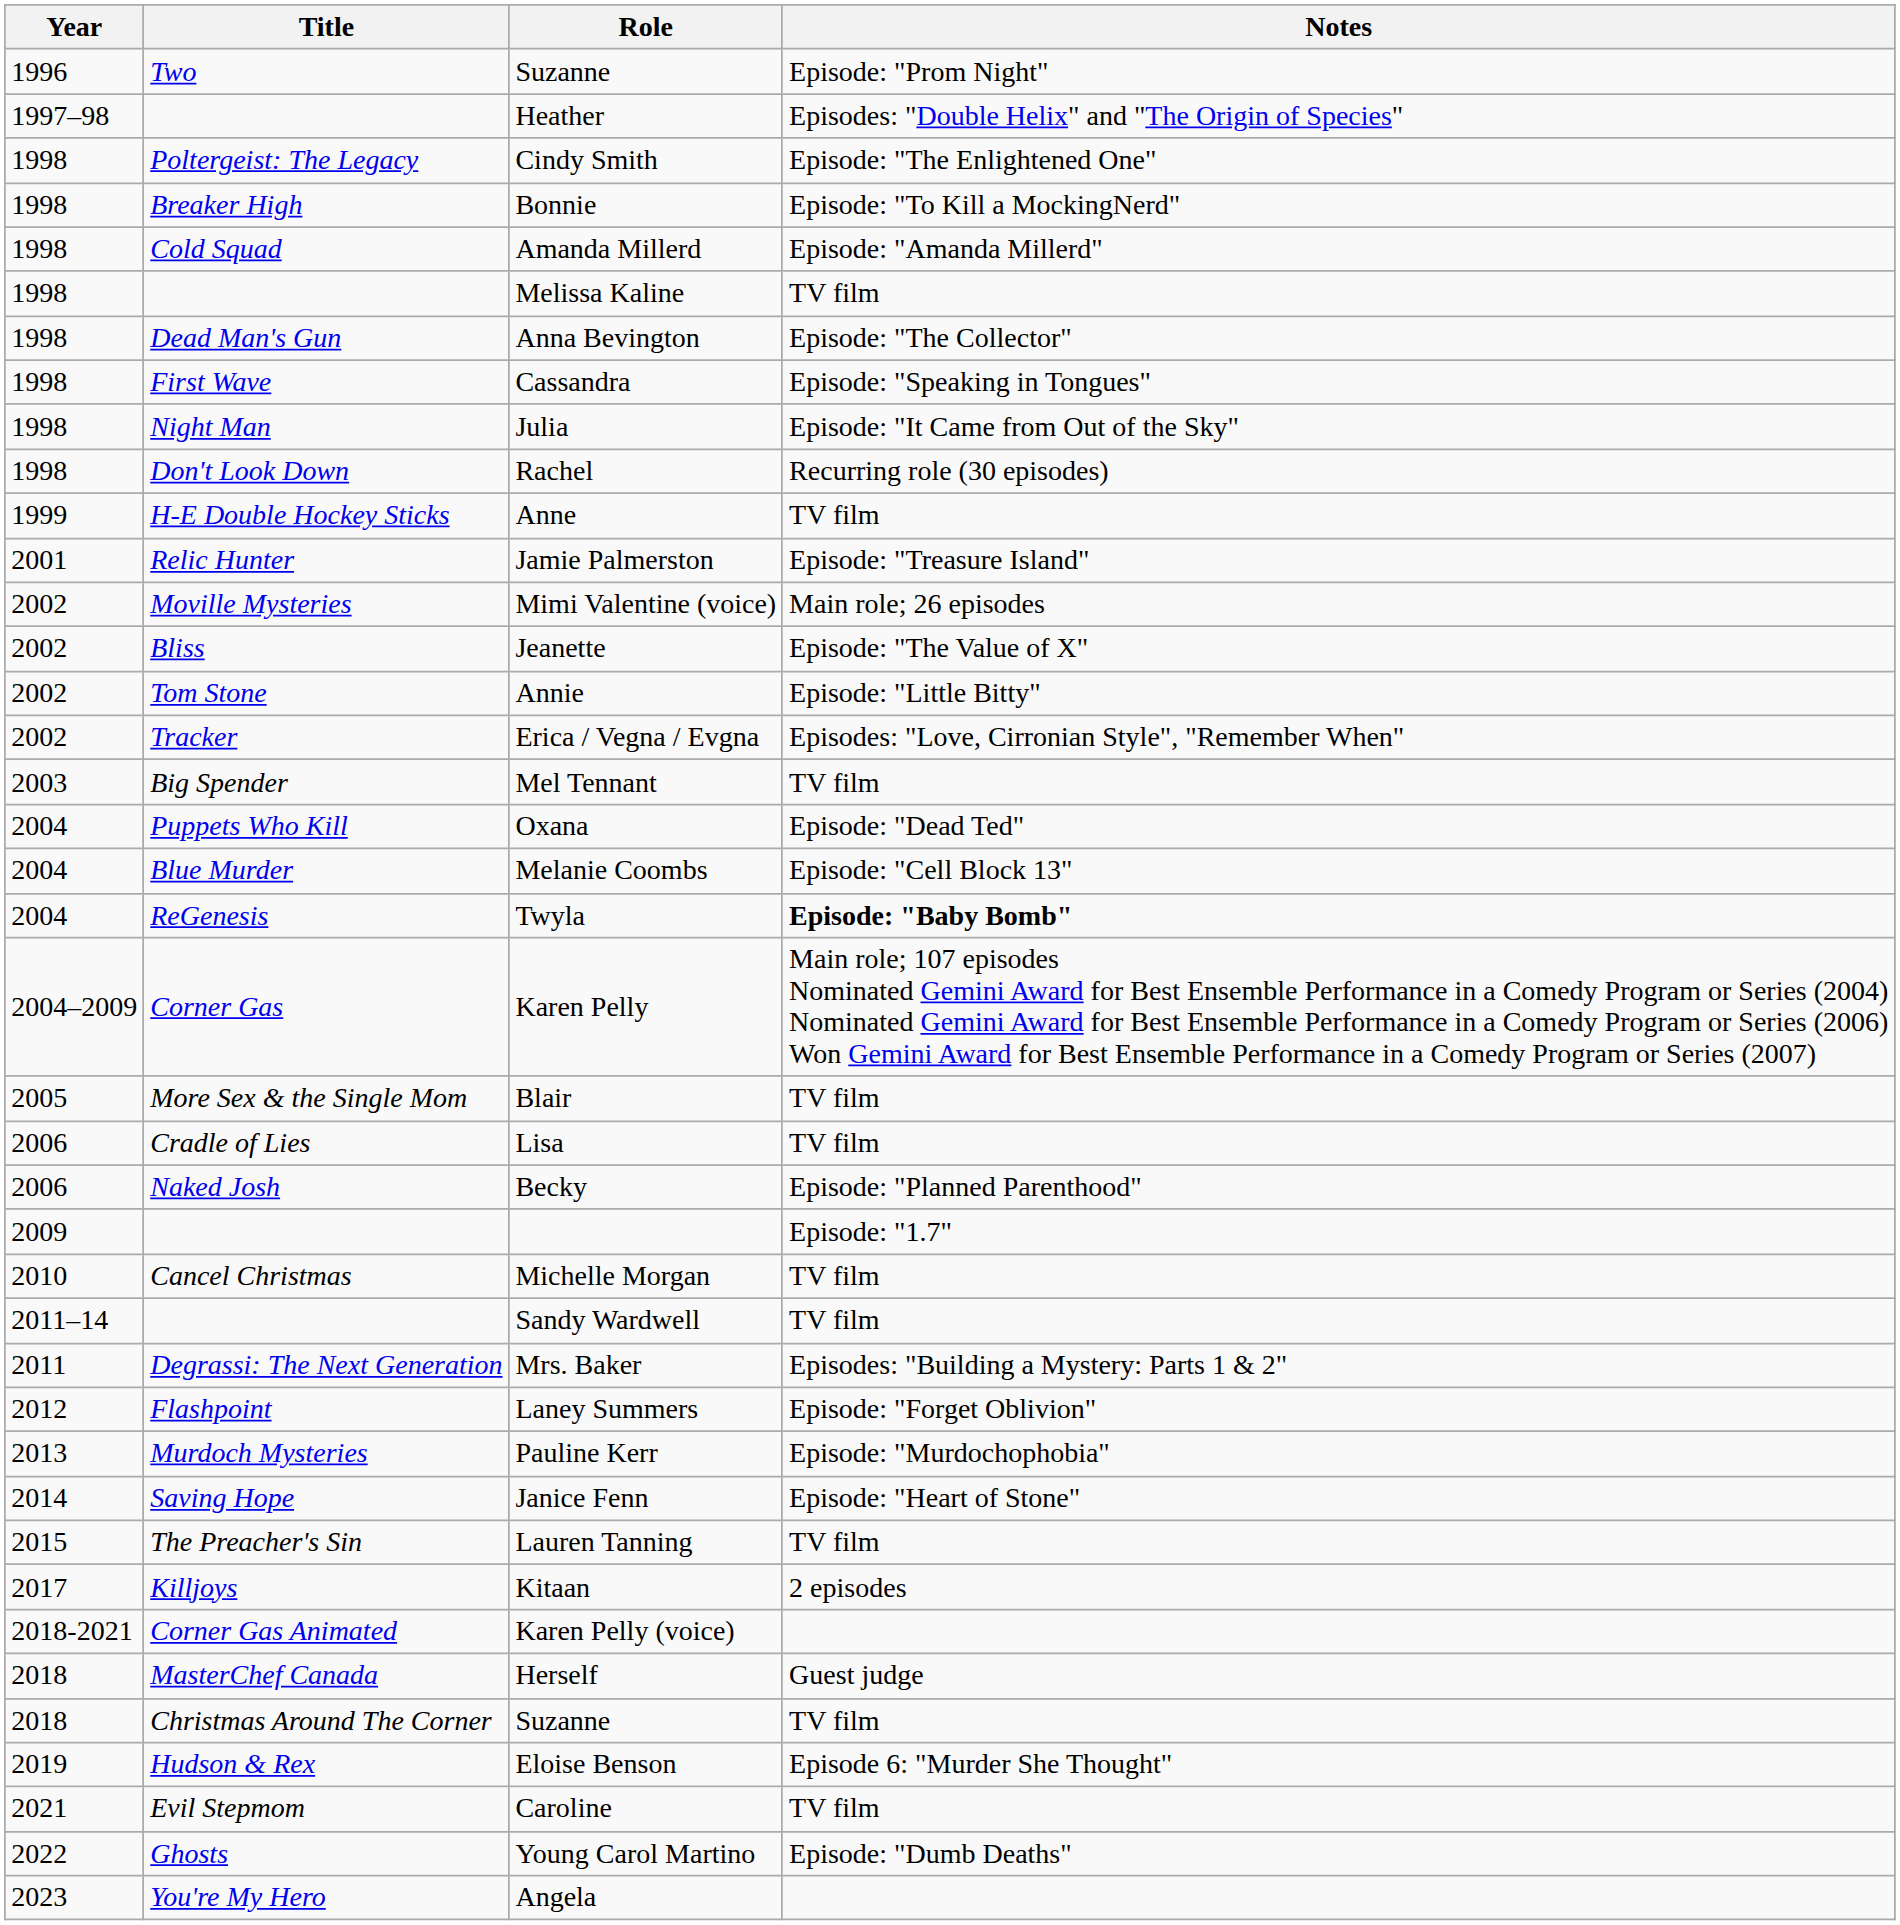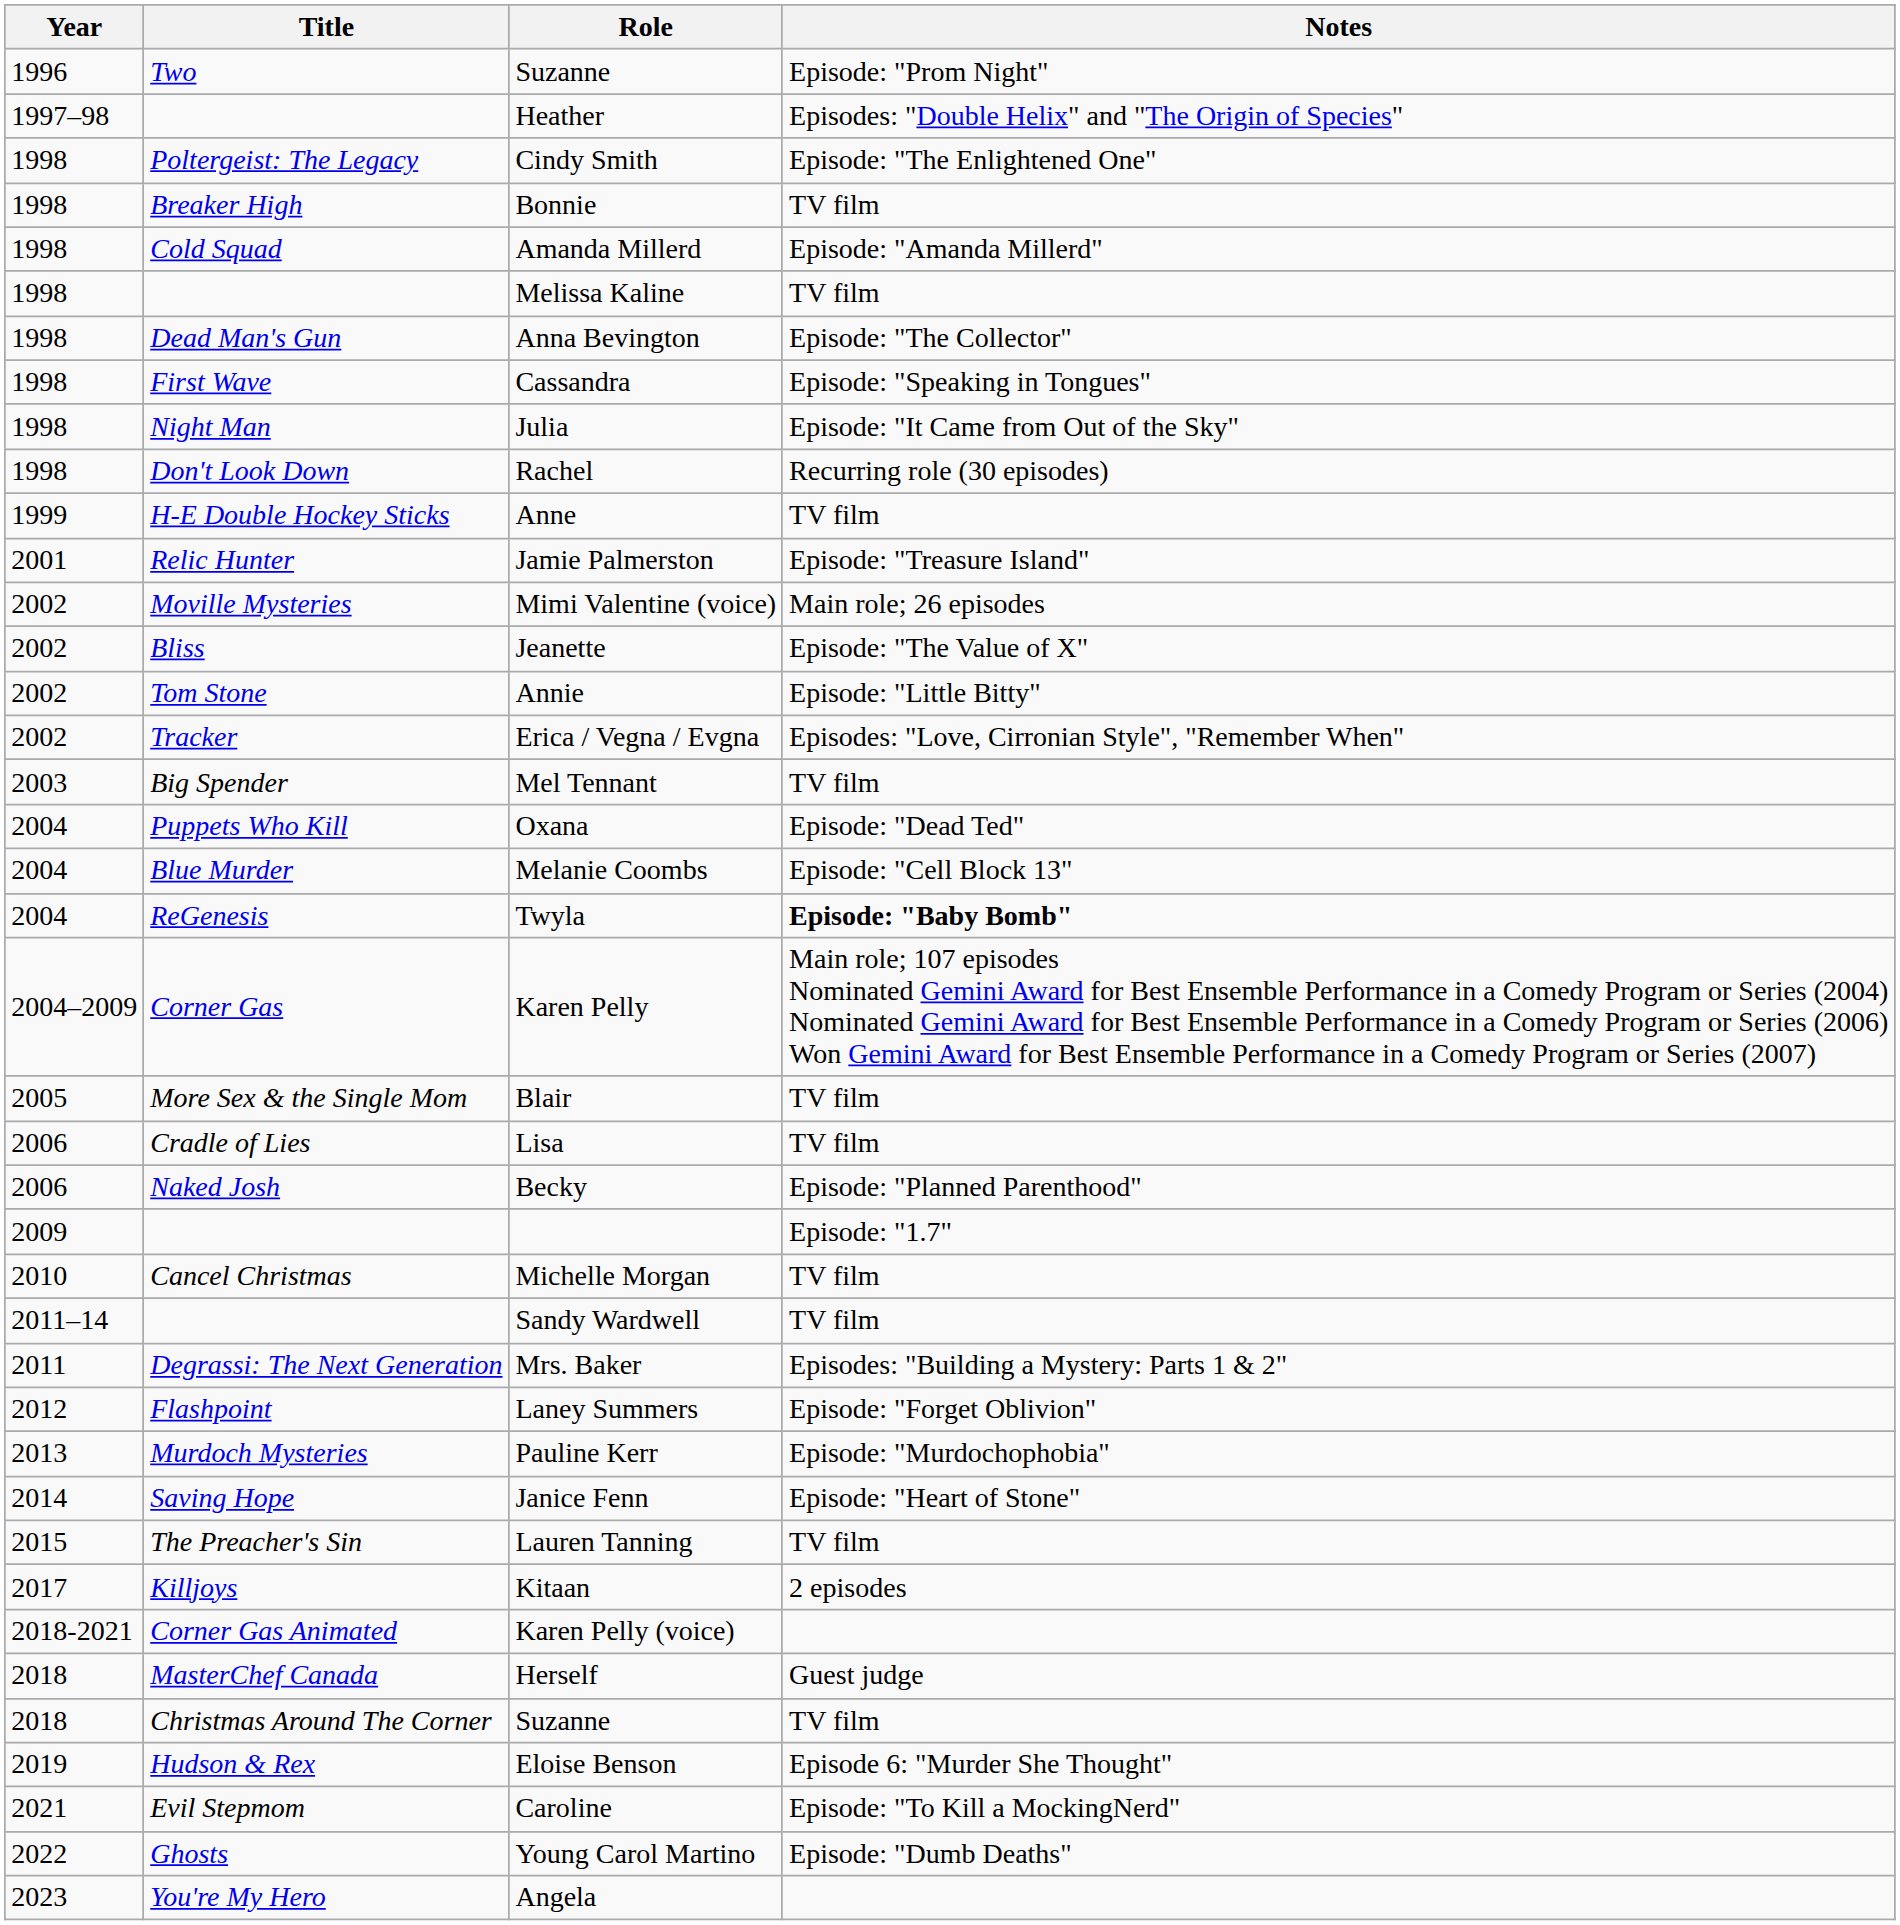 <table class="wikitable sortable">
 <tr>
 <th>Year</th>
 <th>Title</th>
 <th>Role</th>
 <th class="unsortable">Notes</th>
 </tr>
 <tr>
 <td>1996</td>
 <td><em><a href='#'>Two</a></em></td>
 <td>Suzanne</td>
 <td>Episode: "Prom Night"</td>
 </tr>
 <tr>
 <td>1997–98</td>
 <td><em></em></td>
 <td>Heather</td>
 <td>Episodes: "<a href='#'>Double Helix</a>" and "<a href='#'>The Origin of Species</a>"</td>
 </tr>
 <tr>
 <td>1998</td>
 <td><em><a href='#'>Poltergeist: The Legacy</a></em></td>
 <td>Cindy Smith</td>
 <td>Episode: "The Enlightened One"</td>
 </tr>
 <tr>
 <td>1998</td>
 <td><em><a href='#'>Breaker High</a></em></td>
 <td>Bonnie</td>
-<td>Episode: "To Kill a MockingNerd"</td>
+<td>TV film</td>
 </tr>
 <tr>
 <td>1998</td>
 <td><em><a href='#'>Cold Squad</a></em></td>
 <td>Amanda Millerd</td>
 <td>Episode: "Amanda Millerd"</td>
 </tr>
 <tr>
 <td>1998</td>
 <td><em></em></td>
 <td>Melissa Kaline</td>
 <td>TV film</td>
 </tr>
 <tr>
 <td>1998</td>
 <td><em><a href='#'>Dead Man's Gun</a></em></td>
 <td>Anna Bevington</td>
 <td>Episode: "The Collector"</td>
 </tr>
 <tr>
 <td>1998</td>
 <td><em><a href='#'>First Wave</a></em></td>
 <td>Cassandra</td>
 <td>Episode: "Speaking in Tongues"</td>
 </tr>
 <tr>
 <td>1998</td>
 <td><em><a href='#'>Night Man</a></em></td>
 <td>Julia</td>
 <td>Episode: "It Came from Out of the Sky"</td>
 </tr>
 <tr>
 <td>1998</td>
 <td><em><a href='#'>Don't Look Down</a></em></td>
 <td>Rachel</td>
 <td>Recurring role (30 episodes)</td>
 </tr>
 <tr>
 <td>1999</td>
 <td><em><a href='#'>H-E Double Hockey Sticks</a></em></td>
 <td>Anne</td>
 <td>TV film</td>
 </tr>
 <tr>
 <td>2001</td>
 <td><em><a href='#'>Relic Hunter</a></em></td>
 <td>Jamie Palmerston</td>
 <td>Episode: "Treasure Island"</td>
 </tr>
 <tr>
 <td>2002</td>
 <td><em><a href='#'>Moville Mysteries</a></em></td>
 <td>Mimi Valentine (voice)</td>
 <td>Main role; 26 episodes</td>
 </tr>
 <tr>
 <td>2002</td>
 <td><em><a href='#'>Bliss</a></em></td>
 <td>Jeanette</td>
 <td>Episode: "The Value of X"</td>
 </tr>
 <tr>
 <td>2002</td>
 <td><em><a href='#'>Tom Stone</a></em></td>
 <td>Annie</td>
 <td>Episode: "Little Bitty"</td>
 </tr>
 <tr>
 <td>2002</td>
 <td><em><a href='#'>Tracker</a></em></td>
 <td>Erica / Vegna / Evgna</td>
 <td>Episodes: "Love, Cirronian Style", "Remember When"</td>
 </tr>
 <tr>
 <td>2003</td>
 <td><em>Big Spender</em></td>
 <td>Mel Tennant</td>
 <td>TV film</td>
 </tr>
 <tr>
 <td>2004</td>
 <td><em><a href='#'>Puppets Who Kill</a></em></td>
 <td>Oxana</td>
 <td>Episode: "Dead Ted"</td>
 </tr>
 <tr>
 <td>2004</td>
 <td><em><a href='#'>Blue Murder</a></em></td>
 <td>Melanie Coombs</td>
 <td>Episode: "Cell Block 13"</td>
 </tr>
 <tr>
 <td>2004</td>
 <td><em><a href='#'>ReGenesis</a></em></td>
 <td>Twyla</td>
 <td><strong>Episode: "Baby Bomb"</strong></td>
 </tr>
 <tr>
 <td>2004–2009</td>
 <td><em><a href='#'>Corner Gas</a></em></td>
 <td>Karen Pelly</td>
 <td>Main role; 107 episodes<br>Nominated  <a href='#'>Gemini Award</a> for Best Ensemble Performance in a Comedy Program or Series (2004)<br>Nominated  <a href='#'>Gemini Award</a> for Best Ensemble Performance in a Comedy Program or Series (2006)<br>Won  <a href='#'>Gemini Award</a> for Best Ensemble Performance in a Comedy Program or Series (2007)</td>
 </tr>
 <tr>
 <td>2005</td>
 <td><em>More Sex & the Single Mom</em></td>
 <td>Blair</td>
 <td>TV film</td>
 </tr>
 <tr>
 <td>2006</td>
 <td><em>Cradle of Lies</em></td>
 <td>Lisa</td>
 <td>TV film</td>
 </tr>
 <tr>
 <td>2006</td>
 <td><em><a href='#'>Naked Josh</a></em></td>
 <td>Becky</td>
 <td>Episode: "Planned Parenthood"</td>
 </tr>
 <tr>
 <td>2009</td>
 <td><em></em></td>
 <td></td>
 <td>Episode: "1.7"</td>
 </tr>
 <tr>
 <td>2010</td>
 <td><em>Cancel Christmas</em></td>
 <td>Michelle Morgan</td>
 <td>TV film</td>
 </tr>
 <tr>
 <td>2011–14</td>
 <td><em></em></td>
 <td>Sandy Wardwell</td>
 <td>TV film</td>
 </tr>
 <tr>
 <td>2011</td>
 <td><em><a href='#'>Degrassi: The Next Generation</a></em></td>
 <td>Mrs. Baker</td>
 <td>Episodes: "Building a Mystery: Parts 1 & 2"</td>
 </tr>
 <tr>
 <td>2012</td>
 <td><em><a href='#'>Flashpoint</a></em></td>
 <td>Laney Summers</td>
 <td>Episode: "Forget Oblivion"</td>
 </tr>
 <tr>
 <td>2013</td>
 <td><em><a href='#'>Murdoch Mysteries</a></em></td>
 <td>Pauline Kerr</td>
 <td>Episode: "Murdochophobia"</td>
 </tr>
 <tr>
 <td>2014</td>
 <td><em><a href='#'>Saving Hope</a></em></td>
 <td>Janice Fenn</td>
 <td>Episode: "Heart of Stone"</td>
 </tr>
 <tr>
 <td>2015</td>
 <td data-sort-value="Preacher's Sin, The"><em>The Preacher's Sin</em></td>
 <td>Lauren Tanning</td>
 <td>TV film</td>
 </tr>
 <tr>
 <td>2017</td>
 <td><em><a href='#'>Killjoys</a></em></td>
 <td>Kitaan</td>
 <td>2 episodes</td>
 </tr>
 <tr>
 <td>2018-2021</td>
 <td><em><a href='#'>Corner Gas Animated</a></em></td>
 <td>Karen Pelly (voice)</td>
 </tr>
 <tr>
 <td>2018</td>
 <td><em><a href='#'>MasterChef Canada</a></em></td>
 <td>Herself</td>
 <td>Guest judge</td>
 </tr>
 <tr>
 <td>2018</td>
 <td><em>Christmas Around The Corner</em></td>
 <td>Suzanne</td>
 <td>TV film</td>
 </tr>
 <tr>
 <td>2019</td>
 <td><em><a href='#'>Hudson & Rex</a></em></td>
 <td>Eloise Benson</td>
 <td>Episode 6: "Murder She Thought"</td>
 </tr>
 <tr>
 <td>2021</td>
 <td><em>Evil Stepmom</em></td>
 <td>Caroline</td>
-<td>TV film</td>
+<td>Episode: "To Kill a MockingNerd"</td>
 </tr>
 <tr>
 <td>2022</td>
 <td><em><a href='#'>Ghosts</a></em></td>
 <td>Young Carol Martino</td>
 <td>Episode: "Dumb Deaths"</td>
 </tr>
 <tr>
 <td>2023</td>
 <td><em><a href='#'>You're My Hero</a></em></td>
 <td>Angela</td>
 <td></td>
 </tr>
 </table>
